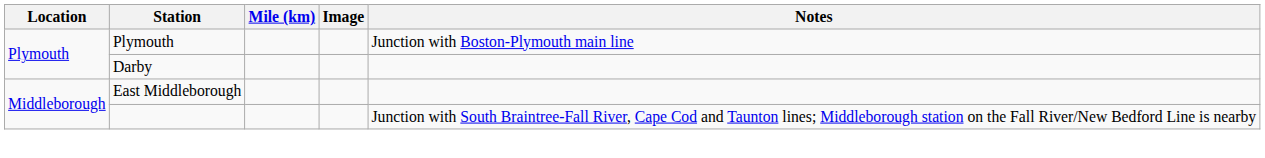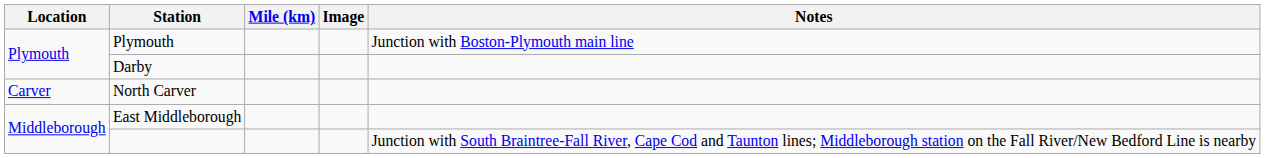 <table class="wikitable">
 <tr>
 <th>Location</th>
 <th>Station</th>
 <th><a href='#'>Mile (km)</a></th>
 <th>Image</th>
 <th>Notes</th>
 </tr>
 <tr>
 <td rowspan=2><a href='#'>Plymouth</a></td>
 <td>Plymouth</td>
 <td></td>
 <td></td>
 <td>Junction with <a href='#'>Boston-Plymouth main line</a></td>
 </tr>
 <tr>
 <td>Darby</td>
 <td></td>
 <td></td>
 <td></td>
 </tr>
 <tr>
+<td><a href='#'>Carver</a></td>
+<td>North Carver</td>
+<td></td>
+<td></td>
+<td></td>
+</tr>
+<tr>
 <td rowspan=2><a href='#'>Middleborough</a></td>
 <td>East Middleborough</td>
 <td></td>
 <td></td>
 <td></td>
 </tr>
 <tr>
 <td></td>
 <td></td>
 <td></td>
 <td>Junction with <a href='#'>South Braintree-Fall River</a>, <a href='#'>Cape Cod</a> and <a href='#'>Taunton</a> lines; <a href='#'>Middleborough station</a> on the Fall River/New Bedford Line is nearby</td>
 </tr>
 </table>
